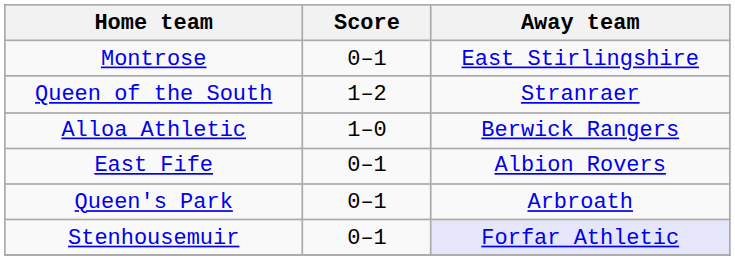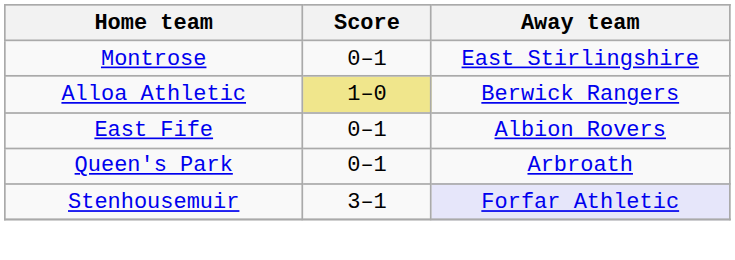 <table class="wikitable" style="text-align: center">
 <tr>
 <th width=170>Home team</th>
 <th width=70>Score</th>
 <th width=170>Away team</th>
 </tr>
 <tr>
 <td><a href='#'>Montrose</a></td>
 <td>0–1</td>
 <td><a href='#'>East Stirlingshire</a></td>
 </tr>
 <tr>
-<td><a href='#'>Queen of the South</a></td>
-<td>1–2</td>
-<td><a href='#'>Stranraer</a></td>
-</tr>
-<tr>
 <td><a href='#'>Alloa Athletic</a></td>
-<td>1–0</td>
+<td style="background: khaki;">1–0</td>
 <td><a href='#'>Berwick Rangers</a></td>
 </tr>
 <tr>
 <td><a href='#'>East Fife</a></td>
 <td>0–1</td>
 <td><a href='#'>Albion Rovers</a></td>
 </tr>
 <tr>
 <td><a href='#'>Queen's Park</a></td>
 <td>0–1</td>
 <td><a href='#'>Arbroath</a></td>
 </tr>
 <tr>
 <td><a href='#'>Stenhousemuir</a></td>
-<td>0–1</td>
+<td>3–1</td>
 <td style="background: lavender;"><a href='#'>Forfar Athletic</a></td>
 </tr>
 <tr>
 </tr>
 </table>
